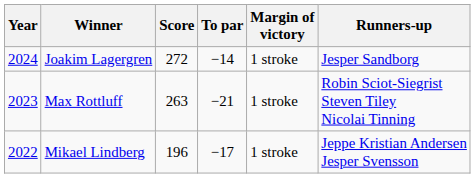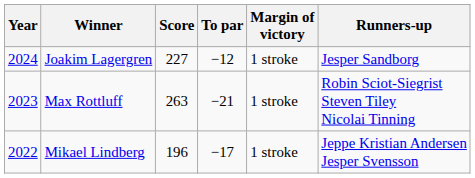 <table class=wikitable style="font-size:95%">
 <tr>
 <th>Year</th>
 <th>Winner</th>
 <th>Score</th>
 <th>To par</th>
 <th>Margin of<br>victory</th>
 <th>Runners-up</th>
 </tr>
 <tr>
 <td><a href='#'>2024</a></td>
 <td> <a href='#'>Joakim Lagergren</a></td>
-<td align=center>272</td>
-<td align=center>−14</td>
+<td align=center>227</td>
+<td align=center>−12</td>
 <td>1 stroke</td>
 <td> <a href='#'>Jesper Sandborg</a></td>
 </tr>
 <tr>
 <td><a href='#'>2023</a></td>
 <td> <a href='#'>Max Rottluff</a></td>
 <td align=center>263</td>
 <td align=center>−21</td>
 <td>1 stroke</td>
 <td> <a href='#'>Robin Sciot-Siegrist</a><br> <a href='#'>Steven Tiley</a><br> <a href='#'>Nicolai Tinning</a></td>
 </tr>
 <tr>
 <td><a href='#'>2022</a></td>
 <td> <a href='#'>Mikael Lindberg</a></td>
 <td align=center>196</td>
 <td align=center>−17</td>
 <td>1 stroke</td>
 <td> <a href='#'>Jeppe Kristian Andersen</a><br> <a href='#'>Jesper Svensson</a></td>
 </tr>
 </table>
